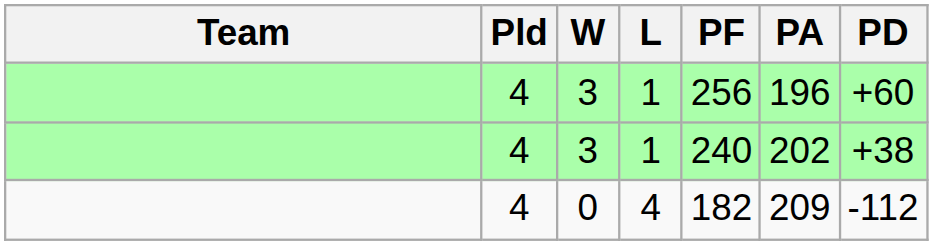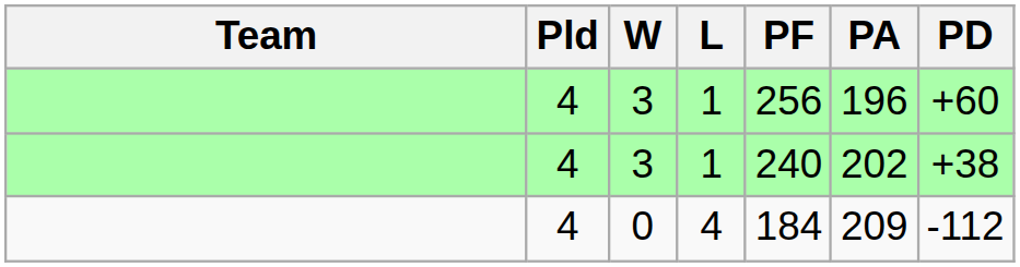 <table class=wikitable style="text-align:center">
 <tr>
 <th width=200>Team</th>
 <th width=20>Pld</th>
 <th width=20>W</th>
 <th width=20>L</th>
 <th width=20>PF</th>
 <th width=20>PA</th>
 <th width=30>PD</th>
 </tr>
 <tr bgcolor=#aaffaa>
 <td align=left></td>
 <td>4</td>
 <td>3</td>
 <td>1</td>
 <td>256</td>
 <td>196</td>
 <td>+60</td>
 </tr>
 <tr bgcolor=#aaffaa>
 <td align=left></td>
 <td>4</td>
 <td>3</td>
 <td>1</td>
 <td>240</td>
 <td>202</td>
 <td>+38</td>
 </tr>
 <tr bgcolor=>
 <td align=left></td>
 <td>4</td>
 <td>0</td>
 <td>4</td>
-<td>182</td>
+<td>184</td>
 <td>209</td>
 <td>-112</td>
 </tr>
 </table>
